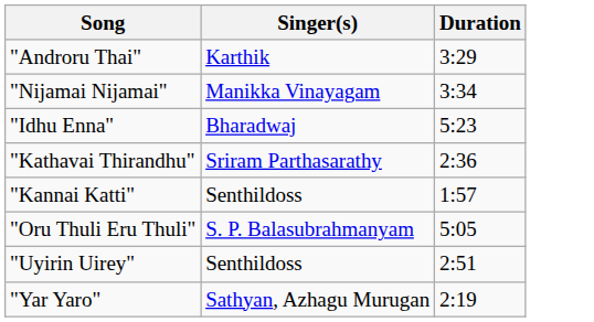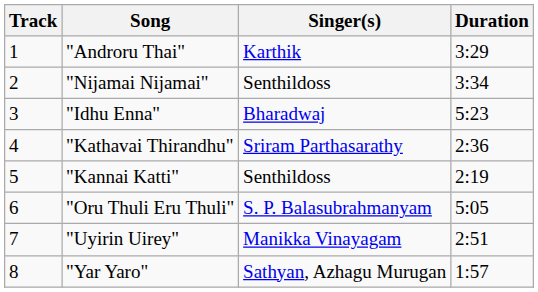 <table class="wikitable" style="font-size:95%;">
 <tr>
+<th>Track</th>
 <th>Song</th>
 <th>Singer(s)</th>
 <th>Duration</th>
 </tr>
 <tr>
+<td>1</td>
 <td>"Androru Thai"</td>
 <td><a href='#'>Karthik</a></td>
 <td>3:29</td>
 </tr>
 <tr>
+<td>2</td>
 <td>"Nijamai Nijamai"</td>
-<td><a href='#'>Manikka Vinayagam</a></td>
+<td>Senthildoss</td>
 <td>3:34</td>
 </tr>
 <tr>
+<td>3</td>
 <td>"Idhu Enna"</td>
 <td><a href='#'>Bharadwaj</a></td>
 <td>5:23</td>
 </tr>
 <tr>
+<td>4</td>
 <td>"Kathavai Thirandhu"</td>
 <td><a href='#'>Sriram Parthasarathy</a></td>
 <td>2:36</td>
 </tr>
 <tr>
+<td>5</td>
 <td>"Kannai Katti"</td>
 <td>Senthildoss</td>
-<td>1:57</td>
+<td>2:19</td>
 </tr>
 <tr>
+<td>6</td>
 <td>"Oru Thuli Eru Thuli"</td>
 <td><a href='#'>S. P. Balasubrahmanyam</a></td>
 <td>5:05</td>
 </tr>
 <tr>
+<td>7</td>
 <td>"Uyirin Uirey"</td>
-<td>Senthildoss</td>
+<td><a href='#'>Manikka Vinayagam</a></td>
 <td>2:51</td>
 </tr>
 <tr>
+<td>8</td>
 <td>"Yar Yaro"</td>
 <td><a href='#'>Sathyan</a>, Azhagu Murugan</td>
-<td>2:19</td>
+<td>1:57</td>
 </tr>
 </table>
